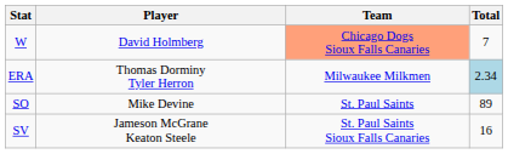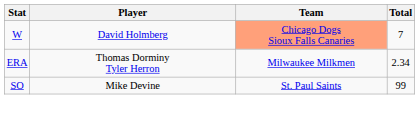 <table class="wikitable"  style="width:50%; text-align:center;">
 <tr>
 <th style="width:5%;">Stat</th>
 <th style="width:55%;">Player</th>
 <th style="width:55%;">Team</th>
 <th style="width:5%;">Total</th>
 </tr>
 <tr>
 <td><a href='#'>W</a></td>
 <td><a href='#'>David Holmberg</a></td>
 <td style="background: lightsalmon;"><a href='#'>Chicago Dogs</a><br><a href='#'>Sioux Falls Canaries</a></td>
 <td>7</td>
 </tr>
 <tr>
 <td><a href='#'>ERA</a></td>
 <td>Thomas Dorminy<br><a href='#'>Tyler Herron</a></td>
 <td><a href='#'>Milwaukee Milkmen</a></td>
-<td style="background: lightblue;">2.34</td>
+<td>2.34</td>
 </tr>
 <tr>
 <td><a href='#'>SO</a></td>
 <td>Mike Devine</td>
 <td><a href='#'>St. Paul Saints</a></td>
-<td>89</td>
-</tr>
-<tr>
-<td><a href='#'>SV</a></td>
-<td>Jameson McGrane<br>Keaton Steele</td>
-<td><a href='#'>St. Paul Saints</a><br><a href='#'>Sioux Falls Canaries</a></td>
-<td>16</td>
+<td>99</td>
 </tr>
 </table>
